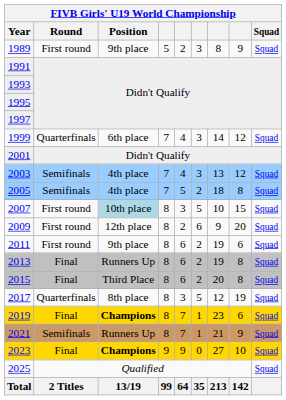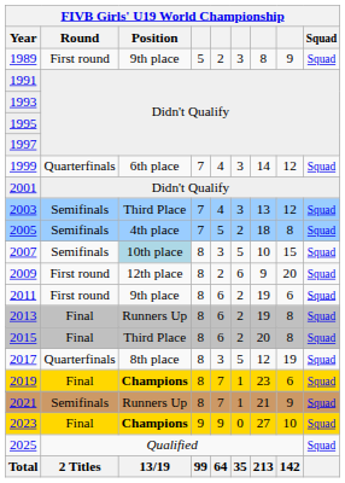 <table class="wikitable" style="text-align: center;">
 <tr>
 <th colspan=9><a href='#'>FIVB Girls' U19 World Championship</a></th>
 </tr>
 <tr>
 <th>Year</th>
 <th>Round</th>
 <th>Position</th>
 <th></th>
 <th></th>
 <th></th>
 <th></th>
 <th></th>
 <th><small>Squad</small></th>
 </tr>
 <tr>
 <td> <a href='#'>1989</a></td>
 <td>First round</td>
 <td>9th place</td>
 <td>5</td>
 <td>2</td>
 <td>3</td>
 <td>8</td>
 <td>9</td>
 <td><small><a href='#'>Squad</a></small></td>
 </tr>
 <tr bgcolor="efefef">
 <td> <a href='#'>1991</a></td>
 <td colspan=9 rowspan=4>Didn't Qualify</td>
 </tr>
 <tr bgcolor="efefef">
 <td> <a href='#'>1993</a></td>
 </tr>
 <tr bgcolor="efefef">
 <td> <a href='#'>1995</a></td>
 </tr>
 <tr bgcolor="efefef">
 <td> <a href='#'>1997</a></td>
 </tr>
 <tr>
 <td> <a href='#'>1999</a></td>
 <td>Quarterfinals</td>
 <td>6th place</td>
 <td>7</td>
 <td>4</td>
 <td>3</td>
 <td>14</td>
 <td>12</td>
 <td><small><a href='#'>Squad</a></small></td>
 </tr>
 <tr bgcolor="efefef">
 <td> <a href='#'>2001</a></td>
 <td colspan=9>Didn't Qualify</td>
 </tr>
 <tr bgcolor=9acdff>
 <td> <a href='#'>2003</a></td>
 <td>Semifinals</td>
-<td>4th place</td>
+<td>Third Place</td>
 <td>7</td>
 <td>4</td>
 <td>3</td>
 <td>13</td>
 <td>12</td>
 <td><small><a href='#'>Squad</a></small></td>
 </tr>
 <tr bgcolor=9acdff>
 <td> <a href='#'>2005</a></td>
 <td>Semifinals</td>
 <td>4th place</td>
 <td>7</td>
 <td>5</td>
 <td>2</td>
 <td>18</td>
 <td>8</td>
 <td><small><a href='#'>Squad</a></small></td>
 </tr>
 <tr>
 <td> <a href='#'>2007</a></td>
-<td>First round</td>
+<td>Semifinals</td>
 <td style="background: lightblue;">10th place</td>
 <td>8</td>
 <td>3</td>
 <td>5</td>
 <td>10</td>
 <td>15</td>
 <td><small> <a href='#'>Squad</a></small></td>
 </tr>
 <tr>
 <td> <a href='#'>2009</a></td>
 <td>First round</td>
 <td>12th place</td>
 <td>8</td>
 <td>2</td>
 <td>6</td>
 <td>9</td>
 <td>20</td>
 <td><small><a href='#'>Squad</a></small></td>
 </tr>
 <tr>
 <td> <a href='#'>2011</a></td>
 <td>First round</td>
 <td>9th place</td>
 <td>8</td>
 <td>6</td>
 <td>2</td>
 <td>19</td>
 <td>6</td>
 <td><small><a href='#'>Squad</a></small></td>
 </tr>
 <tr bgcolor=silver>
 <td> <a href='#'>2013</a></td>
 <td>Final</td>
 <td>Runners Up</td>
 <td>8</td>
 <td>6</td>
 <td>2</td>
 <td>19</td>
 <td>8</td>
 <td><small> <a href='#'>Squad</a></small></td>
 </tr>
 <tr bgcolor=silver>
 <td> <a href='#'>2015</a></td>
 <td>Final</td>
 <td>Third Place</td>
 <td>8</td>
 <td>6</td>
 <td>2</td>
 <td>20</td>
 <td>8</td>
 <td><small><a href='#'>Squad</a></small></td>
 </tr>
 <tr>
 <td> <a href='#'>2017</a></td>
 <td>Quarterfinals</td>
 <td>8th place</td>
 <td>8</td>
 <td>3</td>
 <td>5</td>
 <td>12</td>
 <td>19</td>
 <td><small><a href='#'>Squad</a></small></td>
 </tr>
 <tr bgcolor=gold>
 <td> <a href='#'>2019</a></td>
 <td>Final</td>
 <td><strong>Champions</strong></td>
 <td>8</td>
 <td>7</td>
 <td>1</td>
 <td>23</td>
 <td>6</td>
 <td><small><a href='#'>Squad</a></small></td>
 </tr>
 <tr>
 </tr>
 <tr bgcolor=cc9966>
 <td> <a href='#'>2021</a></td>
 <td>Semifinals</td>
 <td>Runners Up</td>
 <td>8</td>
 <td>7</td>
 <td>1</td>
 <td>21</td>
 <td>9</td>
 <td><small><a href='#'>Squad</a></small></td>
 </tr>
 <tr bgcolor=gold>
 <td>  <a href='#'>2023</a></td>
 <td>Final</td>
 <td><strong>Champions</strong></td>
 <td>9</td>
 <td>9</td>
 <td>0</td>
 <td>27</td>
 <td>10</td>
 <td><small><a href='#'>Squad</a></small></td>
 </tr>
 <tr>
 <td>  <a href='#'>2025</a></td>
 <td colspan=7><em>Qualified</em></td>
 <td><small><a href='#'>Squad</a></small></td>
 </tr>
 <tr>
 <th>Total</th>
 <th>2 Titles</th>
 <th>13/19</th>
 <th>99</th>
 <th>64</th>
 <th>35</th>
 <th>213</th>
 <th>142</th>
 <th></th>
 </tr>
 </table>
